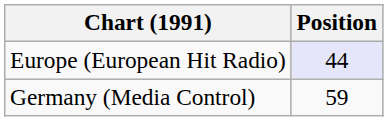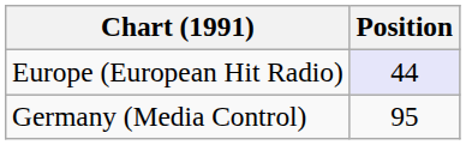 <table class="wikitable">
 <tr>
 <th>Chart (1991)</th>
 <th>Position</th>
 </tr>
 <tr>
 <td>Europe (European Hit Radio)</td>
 <td align="center" style="background: lavender;">44</td>
 </tr>
 <tr>
 <td>Germany (Media Control)</td>
-<td align="center">59</td>
+<td align="center">95</td>
 </tr>
 </table>
